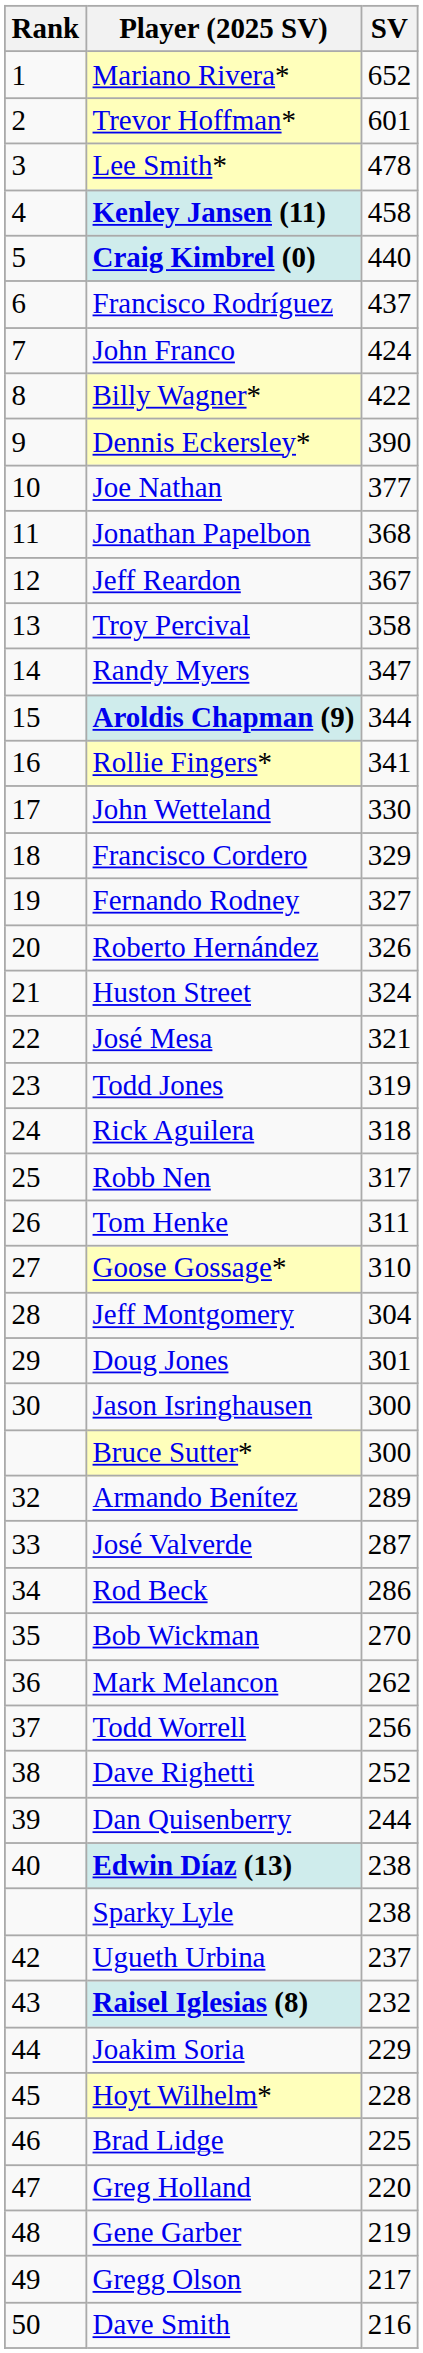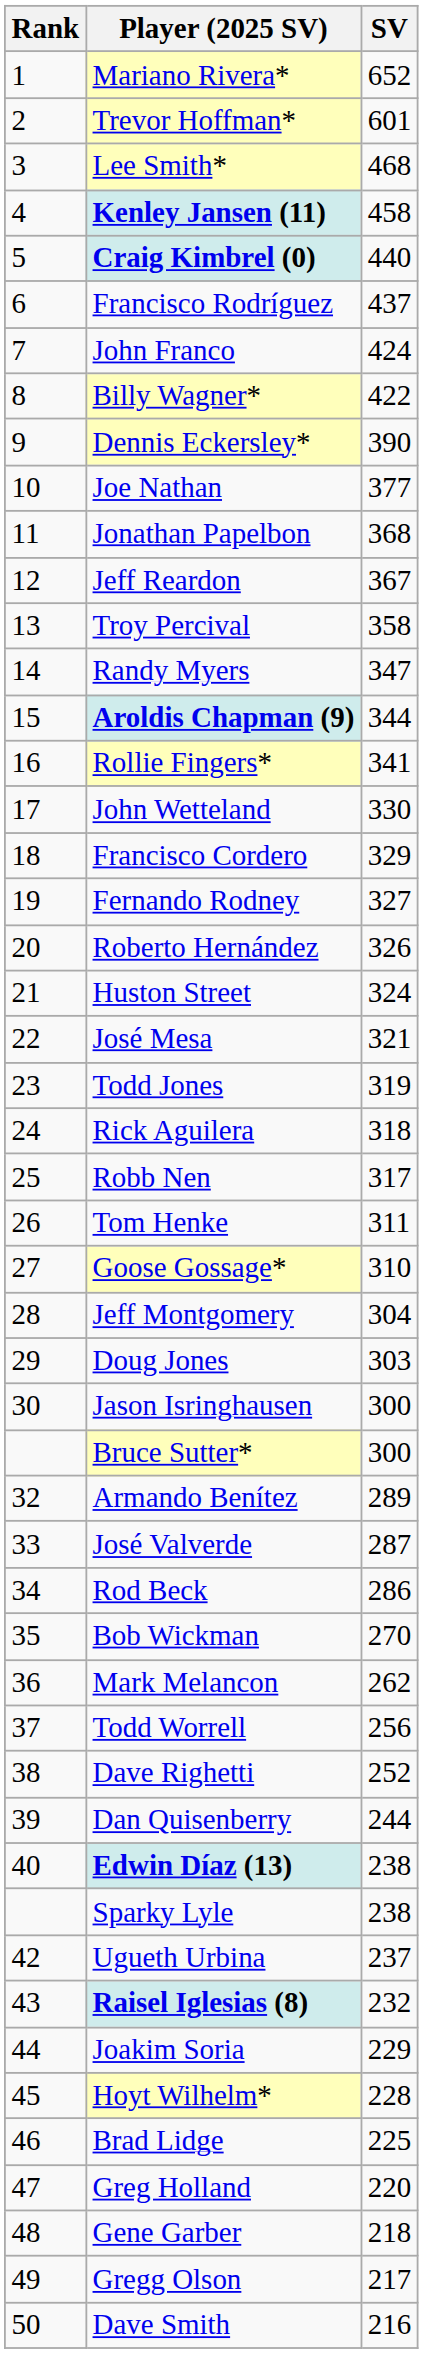 <table class="wikitable" style="float:left;">
 <tr style="white-space:nowrap;">
 <th>Rank</th>
 <th>Player (2025 SV)</th>
 <th>SV</th>
 </tr>
 <tr>
 <td>1</td>
 <td style="background:#ffffbb;"><a href='#'>Mariano Rivera</a>*</td>
 <td>652</td>
 </tr>
 <tr>
 <td>2</td>
 <td style="background:#ffffbb;"><a href='#'>Trevor Hoffman</a>*</td>
 <td>601</td>
 </tr>
 <tr>
 <td>3</td>
 <td style="background:#ffffbb;"><a href='#'>Lee Smith</a>*</td>
-<td>478</td>
+<td>468</td>
 </tr>
 <tr>
 <td>4</td>
 <td style="background:#cfecec;"><strong><a href='#'>Kenley Jansen</a> (11)</strong></td>
 <td>458</td>
 </tr>
 <tr>
 <td>5</td>
 <td style="background:#cfecec;"><strong><a href='#'>Craig Kimbrel</a> (0)</strong></td>
 <td>440</td>
 </tr>
 <tr>
 <td>6</td>
 <td><a href='#'>Francisco Rodríguez</a></td>
 <td>437</td>
 </tr>
 <tr>
 <td>7</td>
 <td><a href='#'>John Franco</a></td>
 <td>424</td>
 </tr>
 <tr>
 <td>8</td>
 <td style="background:#ffffbb;"><a href='#'>Billy Wagner</a>*</td>
 <td>422</td>
 </tr>
 <tr>
 <td>9</td>
 <td style="background:#ffffbb;"><a href='#'>Dennis Eckersley</a>*</td>
 <td>390</td>
 </tr>
 <tr>
 <td>10</td>
 <td><a href='#'>Joe Nathan</a></td>
 <td>377</td>
 </tr>
 <tr>
 <td>11</td>
 <td><a href='#'>Jonathan Papelbon</a></td>
 <td>368</td>
 </tr>
 <tr>
 <td>12</td>
 <td><a href='#'>Jeff Reardon</a></td>
 <td>367</td>
 </tr>
 <tr>
 <td>13</td>
 <td><a href='#'>Troy Percival</a></td>
 <td>358</td>
 </tr>
 <tr>
 <td>14</td>
 <td><a href='#'>Randy Myers</a></td>
 <td>347</td>
 </tr>
 <tr>
 <td>15</td>
 <td style="background:#cfecec;"><strong><a href='#'>Aroldis Chapman</a> (9)</strong></td>
 <td>344</td>
 </tr>
 <tr>
 <td>16</td>
 <td style="background:#ffffbb;"><a href='#'>Rollie Fingers</a>*</td>
 <td>341</td>
 </tr>
 <tr>
 <td>17</td>
 <td><a href='#'>John Wetteland</a></td>
 <td>330</td>
 </tr>
 <tr>
 <td>18</td>
 <td><a href='#'>Francisco Cordero</a></td>
 <td>329</td>
 </tr>
 <tr>
 <td>19</td>
 <td><a href='#'>Fernando Rodney</a></td>
 <td>327</td>
 </tr>
 <tr>
 <td>20</td>
 <td><a href='#'>Roberto Hernández</a></td>
 <td>326</td>
 </tr>
 <tr>
 <td>21</td>
 <td><a href='#'>Huston Street</a></td>
 <td>324</td>
 </tr>
 <tr>
 <td>22</td>
 <td><a href='#'>José Mesa</a></td>
 <td>321</td>
 </tr>
 <tr>
 <td>23</td>
 <td><a href='#'>Todd Jones</a></td>
 <td>319</td>
 </tr>
 <tr>
 <td>24</td>
 <td><a href='#'>Rick Aguilera</a></td>
 <td>318</td>
 </tr>
 <tr>
 <td>25</td>
 <td><a href='#'>Robb Nen</a></td>
 <td>317</td>
 </tr>
 <tr>
 <td>26</td>
 <td><a href='#'>Tom Henke</a></td>
 <td>311</td>
 </tr>
 <tr>
 <td>27</td>
 <td style="background:#ffffbb;"><a href='#'>Goose Gossage</a>*</td>
 <td>310</td>
 </tr>
 <tr>
 <td>28</td>
 <td><a href='#'>Jeff Montgomery</a></td>
 <td>304</td>
 </tr>
 <tr>
 <td>29</td>
 <td><a href='#'>Doug Jones</a></td>
-<td>301</td>
+<td>303</td>
 </tr>
 <tr>
 <td>30</td>
 <td><a href='#'>Jason Isringhausen</a></td>
 <td>300</td>
 </tr>
 <tr>
 <td></td>
 <td style="background:#ffffbb;"><a href='#'>Bruce Sutter</a>*</td>
 <td>300</td>
 </tr>
 <tr>
 <td>32</td>
 <td><a href='#'>Armando Benítez</a></td>
 <td>289</td>
 </tr>
 <tr>
 <td>33</td>
 <td><a href='#'>José Valverde</a></td>
 <td>287</td>
 </tr>
 <tr>
 <td>34</td>
 <td><a href='#'>Rod Beck</a></td>
 <td>286</td>
 </tr>
 <tr>
 <td>35</td>
 <td><a href='#'>Bob Wickman</a></td>
 <td>270</td>
 </tr>
 <tr>
 <td>36</td>
 <td><a href='#'>Mark Melancon</a></td>
 <td>262</td>
 </tr>
 <tr>
 <td>37</td>
 <td><a href='#'>Todd Worrell</a></td>
 <td>256</td>
 </tr>
 <tr>
 <td>38</td>
 <td><a href='#'>Dave Righetti</a></td>
 <td>252</td>
 </tr>
 <tr>
 <td>39</td>
 <td><a href='#'>Dan Quisenberry</a></td>
 <td>244</td>
 </tr>
 <tr>
 <td>40</td>
 <td style="background:#cfecec;"><strong><a href='#'>Edwin Díaz</a> (13)</strong></td>
 <td>238</td>
 </tr>
 <tr>
 <td></td>
 <td><a href='#'>Sparky Lyle</a></td>
 <td>238</td>
 </tr>
 <tr>
 <td>42</td>
 <td><a href='#'>Ugueth Urbina</a></td>
 <td>237</td>
 </tr>
 <tr>
 <td>43</td>
 <td style="background:#cfecec;"><strong><a href='#'>Raisel Iglesias</a> (8)</strong></td>
 <td>232</td>
 </tr>
 <tr>
 <td>44</td>
 <td><a href='#'>Joakim Soria</a></td>
 <td>229</td>
 </tr>
 <tr>
 <td>45</td>
 <td style="background:#ffffbb;"><a href='#'>Hoyt Wilhelm</a>*</td>
 <td>228</td>
 </tr>
 <tr>
 <td>46</td>
 <td><a href='#'>Brad Lidge</a></td>
 <td>225</td>
 </tr>
 <tr>
 <td>47</td>
 <td><a href='#'>Greg Holland</a></td>
 <td>220</td>
 </tr>
 <tr>
 <td>48</td>
 <td><a href='#'>Gene Garber</a></td>
-<td>219</td>
+<td>218</td>
 </tr>
 <tr>
 <td>49</td>
 <td><a href='#'>Gregg Olson</a></td>
 <td>217</td>
 </tr>
 <tr>
 <td>50</td>
 <td><a href='#'>Dave Smith</a></td>
 <td>216</td>
 </tr>
 </table>
